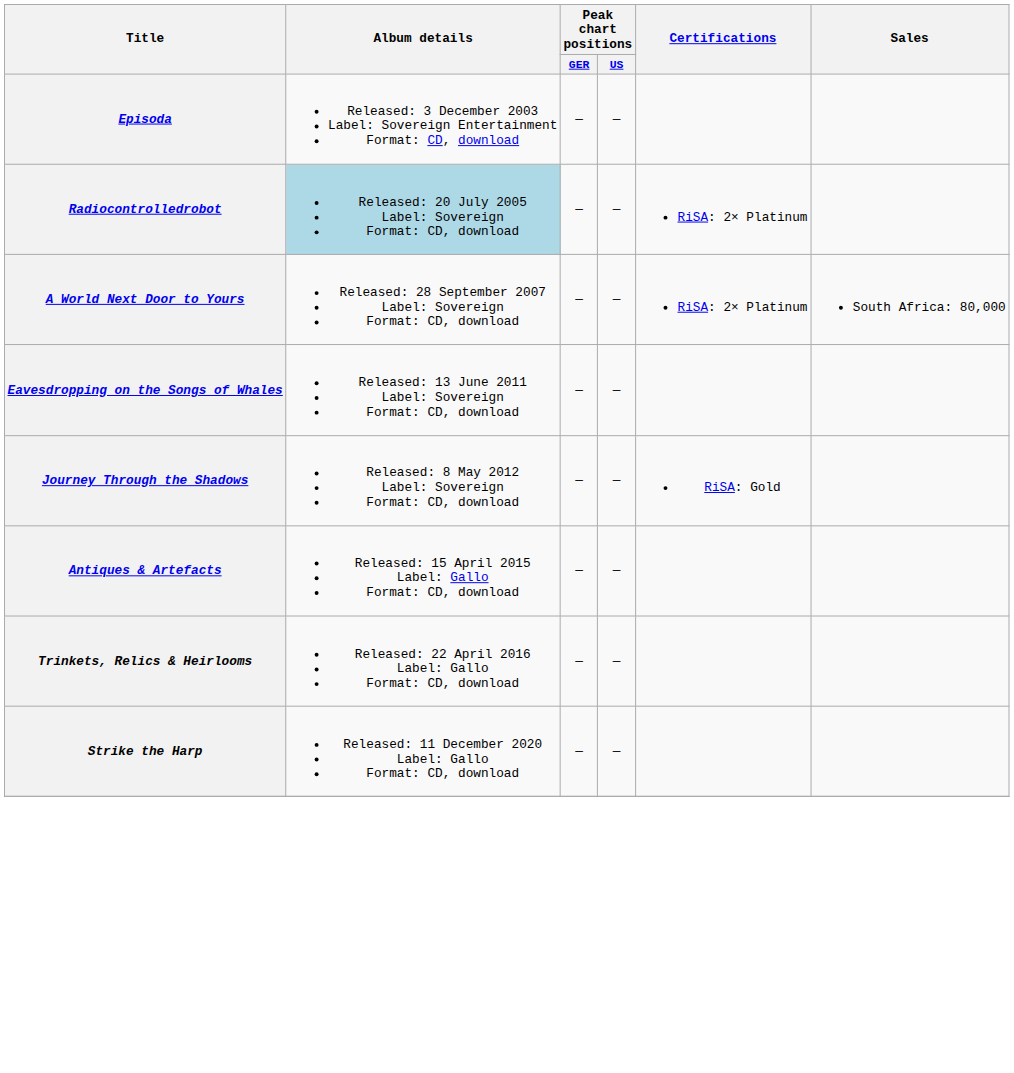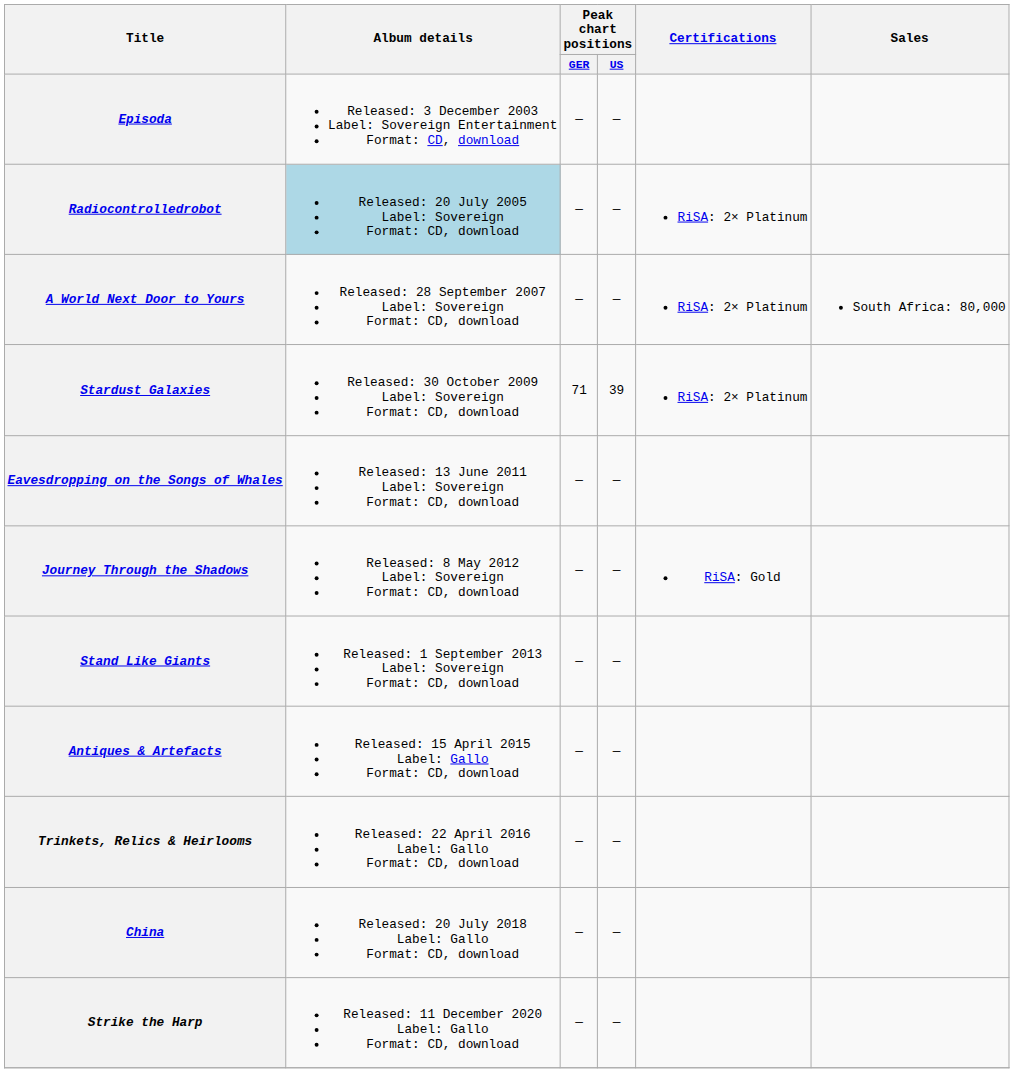 <table class="wikitable plainrowheaders" style="text-align:center;">
 <tr>
 <th scope="col" rowspan="2" style="width:em;">Title</th>
 <th scope="col" rowspan="2" style="width:em;">Album details</th>
 <th scope="col" colspan="2">Peak chart positions</th>
 <th scope="col" rowspan="2" style="width:em;"><a href='#'>Certifications</a></th>
 <th scope="col" rowspan="2" style="width:em;">Sales</th>
 </tr>
 <tr>
 <th scope="col" style="width:2em;font-size:90%;"><a href='#'>GER</a><br></th>
 <th scope="col" style="width:2em;font-size:90%;"><a href='#'>US</a><br></th>
 </tr>
 <tr>
 <th scope="row"><em><a href='#'>Episoda</a></em></th>
 <td><br><ul><li>Released: 3 December 2003</li><li>Label: Sovereign Entertainment</li><li>Format: <a href='#'>CD</a>, <a href='#'>download</a></li></ul></td>
 <td>—</td>
 <td>—</td>
 <td></td>
 <td></td>
 </tr>
 <tr>
 <th scope="row"><em><a href='#'>Radiocontrolledrobot</a></em></th>
 <td style="background: lightblue;"><br><ul><li>Released: 20 July 2005</li><li>Label: Sovereign</li><li>Format: CD, download</li></ul></td>
 <td>—</td>
 <td>—</td>
 <td><br><ul><li><a href='#'>RiSA</a>: 2× Platinum</li></ul></td>
 <td></td>
 </tr>
 <tr>
 <th scope="row"><em><a href='#'>A World Next Door to Yours</a></em></th>
 <td><br><ul><li>Released: 28 September 2007</li><li>Label: Sovereign</li><li>Format: CD, download</li></ul></td>
 <td>—</td>
 <td>—</td>
 <td><br><ul><li><a href='#'>RiSA</a>: 2× Platinum</li></ul></td>
 <td><br><ul><li>South Africa: 80,000</li></ul></td>
 </tr>
 <tr>
+<th scope="row"><em><a href='#'>Stardust Galaxies</a></em></th>
+<td><br><ul><li>Released: 30 October 2009</li><li>Label: Sovereign</li><li>Format: CD, download</li></ul></td>
+<td>71</td>
+<td>39</td>
+<td><br><ul><li><a href='#'>RiSA</a>: 2× Platinum</li></ul></td>
+<td></td>
+</tr>
+<tr>
 <th scope="row"><em><a href='#'>Eavesdropping on the Songs of Whales</a></em></th>
 <td><br><ul><li>Released: 13 June 2011</li><li>Label: Sovereign</li><li>Format: CD, download</li></ul></td>
 <td>—</td>
 <td>—</td>
 <td></td>
 <td></td>
 </tr>
 <tr>
 <th scope="row"><em><a href='#'>Journey Through the Shadows</a></em></th>
 <td><br><ul><li>Released: 8 May 2012</li><li>Label: Sovereign</li><li>Format: CD, download</li></ul></td>
 <td>—</td>
 <td>—</td>
 <td><br><ul><li><a href='#'>RiSA</a>: Gold</li></ul></td>
+<td></td>
+</tr>
+<tr>
+<th scope="row"><em><a href='#'>Stand Like Giants</a></em></th>
+<td><br><ul><li>Released: 1 September 2013</li><li>Label: Sovereign</li><li>Format: CD, download</li></ul></td>
+<td>—</td>
+<td>—</td>
+<td></td>
 <td></td>
 </tr>
 <tr>
 <th scope="row"><em><a href='#'>Antiques & Artefacts</a></em></th>
 <td><br><ul><li>Released: 15 April 2015</li><li>Label: <a href='#'>Gallo</a></li><li>Format: CD, download</li></ul></td>
 <td>—</td>
 <td>—</td>
 <td></td>
 <td></td>
 </tr>
 <tr>
 <th scope="row"><em>Trinkets, Relics & Heirlooms</em></th>
 <td><br><ul><li>Released: 22 April 2016</li><li>Label: Gallo</li><li>Format: CD, download</li></ul></td>
 <td>—</td>
 <td>—</td>
 <td></td>
 <td></td>
 </tr>
 <tr>
+<th scope="row"><em><a href='#'>China</a></em></th>
+<td><br><ul><li>Released: 20 July 2018</li><li>Label: Gallo</li><li>Format: CD, download</li></ul></td>
+<td>—</td>
+<td>—</td>
+<td></td>
+<td></td>
+</tr>
+<tr>
 <th scope="row"><em>Strike the Harp</em></th>
 <td><br><ul><li>Released: 11 December 2020</li><li>Label: Gallo</li><li>Format: CD, download</li></ul></td>
 <td>—</td>
 <td>—</td>
 <td></td>
 <td></td>
 </tr>
 <tr>
 </tr>
 </table>
